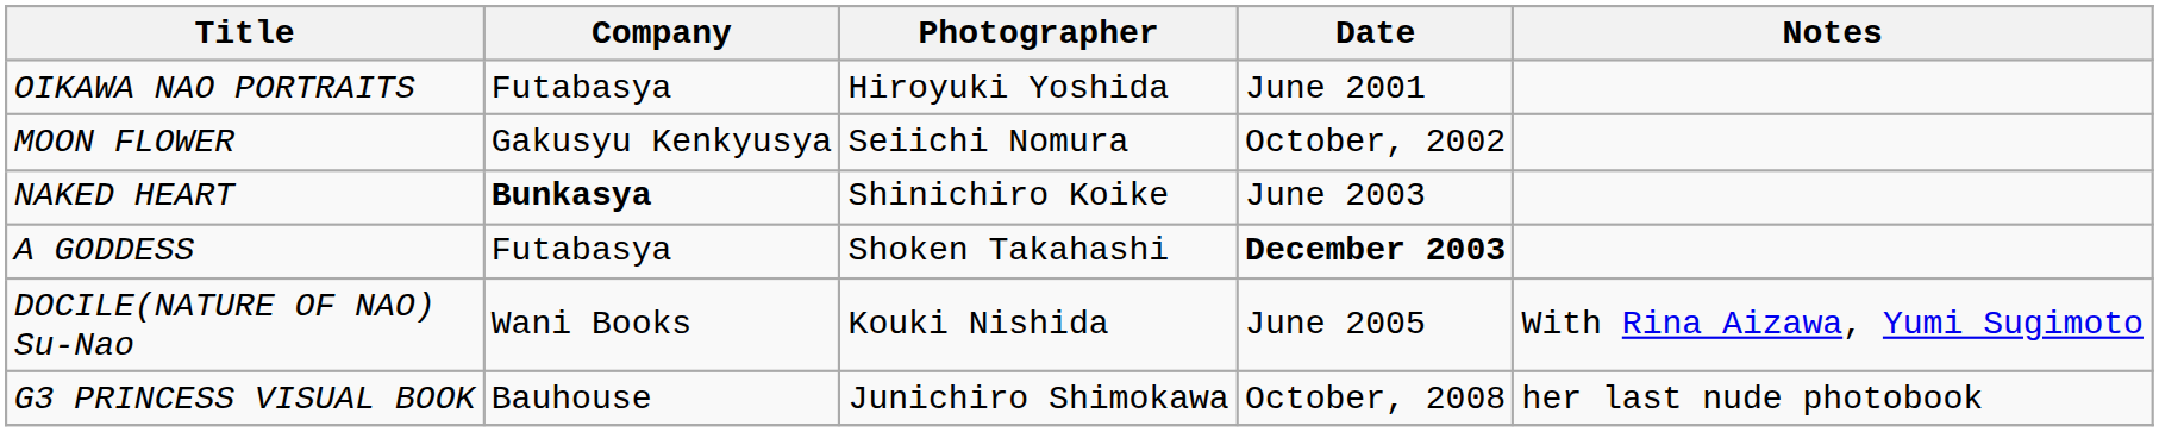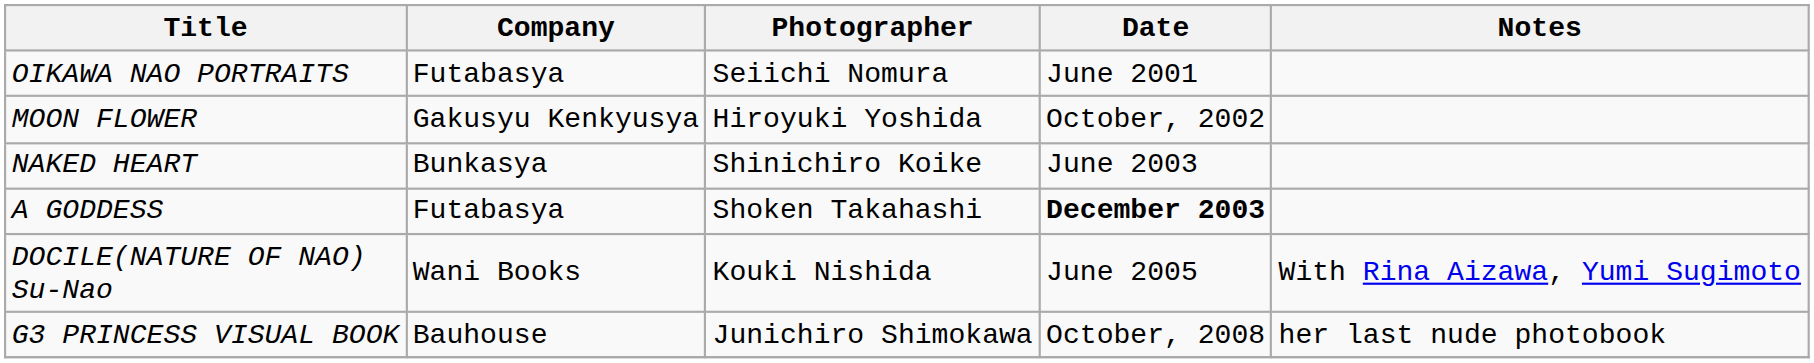 <table class="wikitable">
 <tr>
 <th>Title</th>
 <th>Company</th>
 <th>Photographer</th>
 <th>Date</th>
 <th>Notes</th>
 </tr>
 <tr>
 <td><em>OIKAWA NAO PORTRAITS</em></td>
 <td>Futabasya</td>
-<td>Hiroyuki Yoshida</td>
+<td>Seiichi Nomura</td>
 <td>June 2001</td>
 <td></td>
 </tr>
 <tr>
 <td><em>MOON FLOWER</em></td>
 <td>Gakusyu Kenkyusya</td>
-<td>Seiichi Nomura</td>
+<td>Hiroyuki Yoshida</td>
 <td>October, 2002</td>
 <td></td>
 </tr>
 <tr>
 <td><em>NAKED HEART</em><br></td>
-<td><strong>Bunkasya</strong></td>
+<td>Bunkasya</td>
 <td>Shinichiro Koike</td>
 <td>June 2003</td>
 <td></td>
 </tr>
 <tr>
 <td><em>A GODDESS</em><br></td>
 <td>Futabasya</td>
 <td>Shoken Takahashi</td>
 <td><strong>December 2003</strong></td>
 <td></td>
 </tr>
 <tr>
 <td><em>DOCILE(NATURE OF NAO)</em><br><em>Su-Nao</em></td>
 <td>Wani Books</td>
 <td>Kouki Nishida</td>
 <td>June 2005</td>
 <td>With <a href='#'>Rina Aizawa</a>, <a href='#'>Yumi Sugimoto</a></td>
 </tr>
 <tr>
 <td><em>G3 PRINCESS VISUAL BOOK</em></td>
 <td>Bauhouse</td>
 <td>Junichiro Shimokawa</td>
 <td>October, 2008</td>
 <td>her last nude photobook</td>
 </tr>
 <tr>
 </tr>
 </table>
